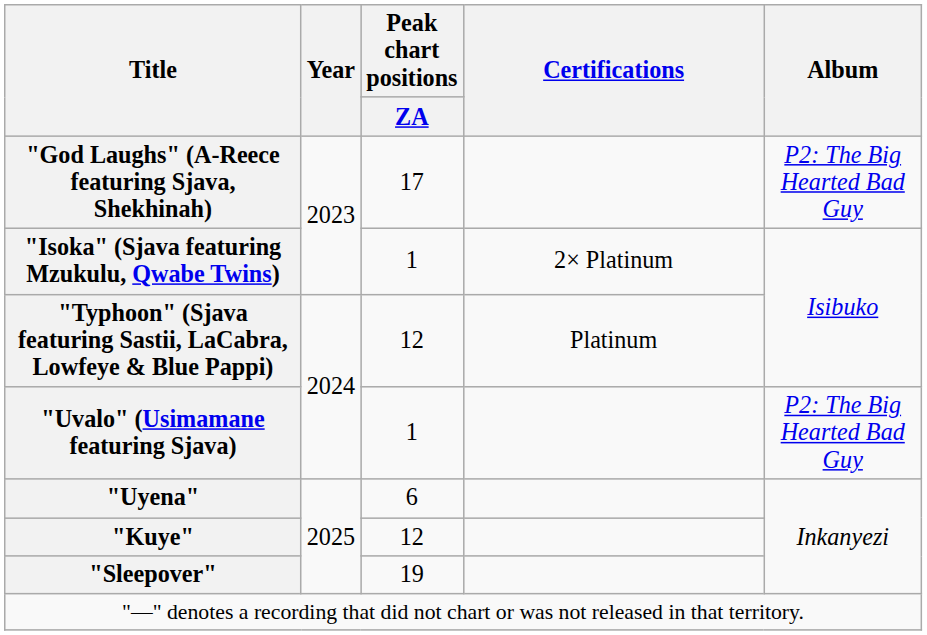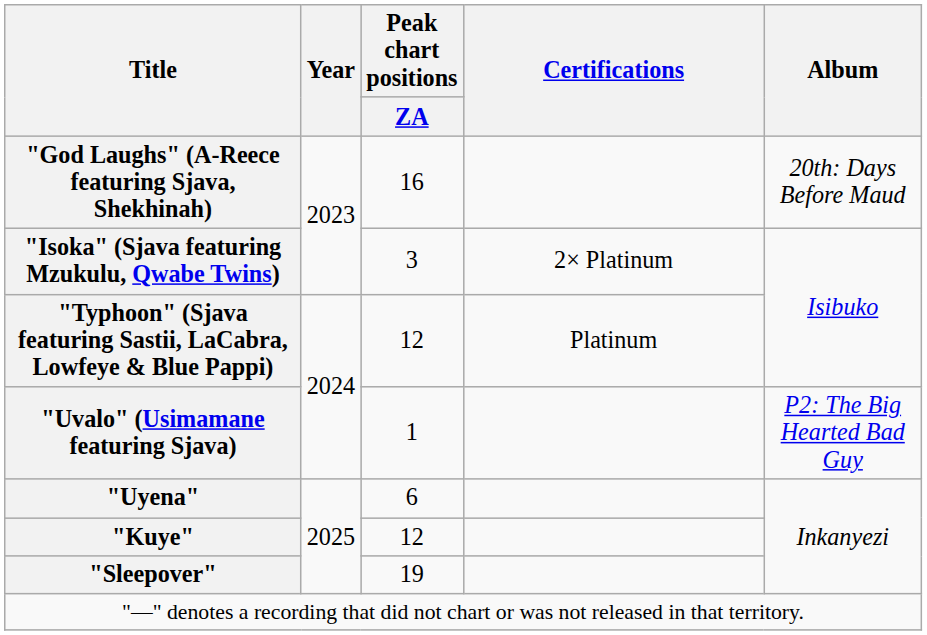 <table class="wikitable plainrowheaders" style="text-align:center;" border="1">
 <tr>
 <th scope="col" rowspan="2">Title</th>
 <th scope="col" rowspan="2">Year</th>
 <th scope="col" colspan="1">Peak chart positions</th>
 <th scope="col" rowspan="2" style="width:12em;"><a href='#'>Certifications</a></th>
 <th scope="col" rowspan="2">Album</th>
 </tr>
 <tr>
 <th scope="col" style="width:3em;font-size:100%;"><a href='#'>ZA</a><br></th>
 </tr>
 <tr>
 <th scope="row">"God Laughs" (A-Reece featuring Sjava, Shekhinah)</th>
 <td rowspan=2>2023</td>
-<td>17</td>
+<td>16</td>
 <td></td>
-<td><em><a href='#'>P2: The Big Hearted Bad Guy</a></em></td>
+<td><em>20th: Days Before Maud</em></td>
 </tr>
 <tr>
 <th scope="row">"Isoka" (Sjava featuring Mzukulu, <a href='#'>Qwabe Twins</a>)</th>
-<td>1</td>
+<td>3</td>
 <td>2× Platinum</td>
 <td rowspan=2><em><a href='#'>Isibuko</a></em></td>
 </tr>
 <tr>
 <th scope="row">"Typhoon" (Sjava featuring Sastii, LaCabra, Lowfeye & Blue Pappi)</th>
 <td rowspan=2>2024</td>
 <td>12</td>
 <td>Platinum</td>
 </tr>
 <tr>
 <th scope="row">"Uvalo" (<a href='#'>Usimamane</a> featuring Sjava)</th>
 <td>1</td>
 <td></td>
 <td><em><a href='#'>P2: The Big Hearted Bad Guy</a></em></td>
 </tr>
 <tr>
 <th scope="row">"Uyena"</th>
 <td rowspan=3>2025</td>
 <td>6</td>
 <td></td>
 <td rowspan=3><em>Inkanyezi</em></td>
 </tr>
 <tr>
 <th scope="row">"Kuye"</th>
 <td>12</td>
 <td></td>
 </tr>
 <tr>
 <th scope="row">"Sleepover"</th>
 <td>19</td>
 <td></td>
 </tr>
 <tr>
 <td colspan="8" style="font-size:90%">"—" denotes a recording that did not chart or was not released in that territory.</td>
 </tr>
 </table>
